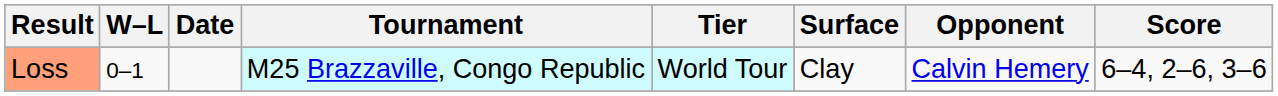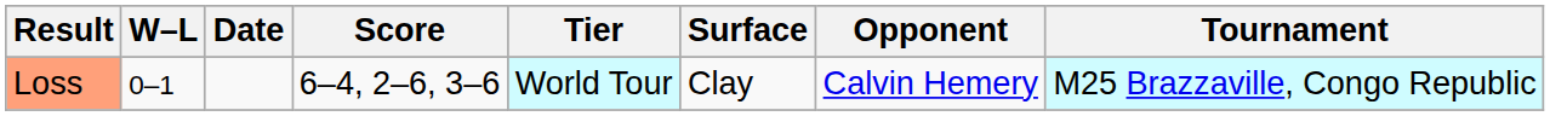 <table class="sortable wikitable nowrap">
 <tr>
 <th>Result</th>
 <th class="unsortable">W–L</th>
 <th>Date</th>
-<th>Tournament</th>
+<th class="unsortable">Score</th>
 <th>Tier</th>
 <th>Surface</th>
 <th>Opponent</th>
-<th class="unsortable">Score</th>
+<th>Tournament</th>
 </tr>
 <tr>
 <td bgcolor=FFA07A>Loss</td>
 <td><small>0–1</small></td>
 <td></td>
-<td style="background:#cffcff;">M25 <a href='#'>Brazzaville</a>, Congo Republic</td>
+<td>6–4, 2–6, 3–6</td>
 <td style="background:#cffcff;">World Tour</td>
 <td>Clay</td>
 <td> <a href='#'>Calvin Hemery</a></td>
-<td>6–4, 2–6, 3–6</td>
+<td style="background:#cffcff;">M25 <a href='#'>Brazzaville</a>, Congo Republic</td>
 </tr>
 </table>
